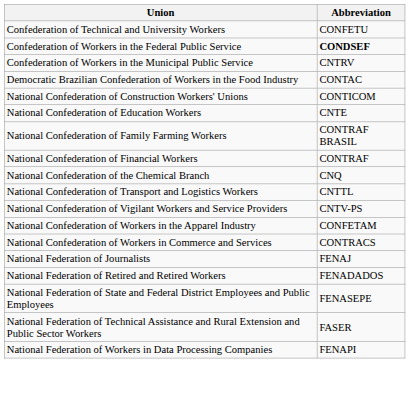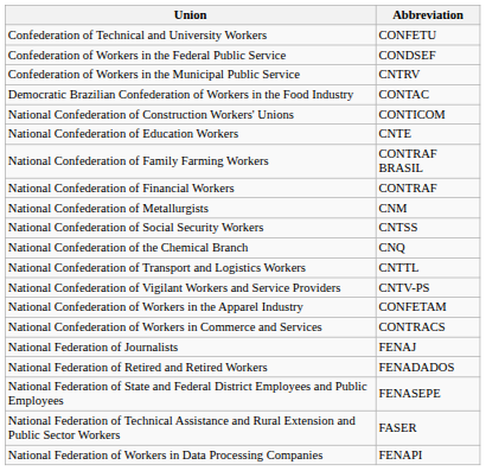 <table class="wikitable sortable">
 <tr>
 <th>Union</th>
 <th>Abbreviation</th>
 </tr>
 <tr>
 <td>Confederation of Technical and University Workers</td>
 <td>CONFETU</td>
 </tr>
 <tr>
 <td>Confederation of Workers in the Federal Public Service</td>
-<td><strong>CONDSEF</strong></td>
+<td>CONDSEF</td>
 </tr>
 <tr>
 <td>Confederation of Workers in the Municipal Public Service</td>
 <td>CNTRV</td>
 </tr>
 <tr>
 <td>Democratic Brazilian Confederation of Workers in the Food Industry</td>
 <td>CONTAC</td>
 </tr>
 <tr>
 <td>National Confederation of Construction Workers' Unions</td>
 <td>CONTICOM</td>
 </tr>
 <tr>
 <td>National Confederation of Education Workers</td>
 <td>CNTE</td>
 </tr>
 <tr>
 <td>National Confederation of Family Farming Workers</td>
 <td>CONTRAF BRASIL</td>
 </tr>
 <tr>
 <td>National Confederation of Financial Workers</td>
 <td>CONTRAF</td>
+</tr>
+<tr>
+<td>National Confederation of Metallurgists</td>
+<td>CNM</td>
+</tr>
+<tr>
+<td>National Confederation of Social Security Workers</td>
+<td>CNTSS</td>
 </tr>
 <tr>
 <td>National Confederation of the Chemical Branch</td>
 <td>CNQ</td>
 </tr>
 <tr>
 <td>National Confederation of Transport and Logistics Workers</td>
 <td>CNTTL</td>
 </tr>
 <tr>
 <td>National Confederation of Vigilant Workers and Service Providers</td>
 <td>CNTV-PS</td>
 </tr>
 <tr>
 <td>National Confederation of Workers in the Apparel Industry</td>
 <td>CONFETAM</td>
 </tr>
 <tr>
 <td>National Confederation of Workers in Commerce and Services</td>
 <td>CONTRACS</td>
 </tr>
 <tr>
 <td>National Federation of Journalists</td>
 <td>FENAJ</td>
 </tr>
 <tr>
 <td>National Federation of Retired and Retired Workers</td>
 <td>FENADADOS</td>
 </tr>
 <tr>
 <td>National Federation of State and Federal District Employees and Public Employees</td>
 <td>FENASEPE</td>
 </tr>
 <tr>
 <td>National Federation of Technical Assistance and Rural Extension and Public Sector Workers</td>
 <td>FASER</td>
 </tr>
 <tr>
 <td>National Federation of Workers in Data Processing Companies</td>
 <td>FENAPI</td>
 </tr>
 </table>
